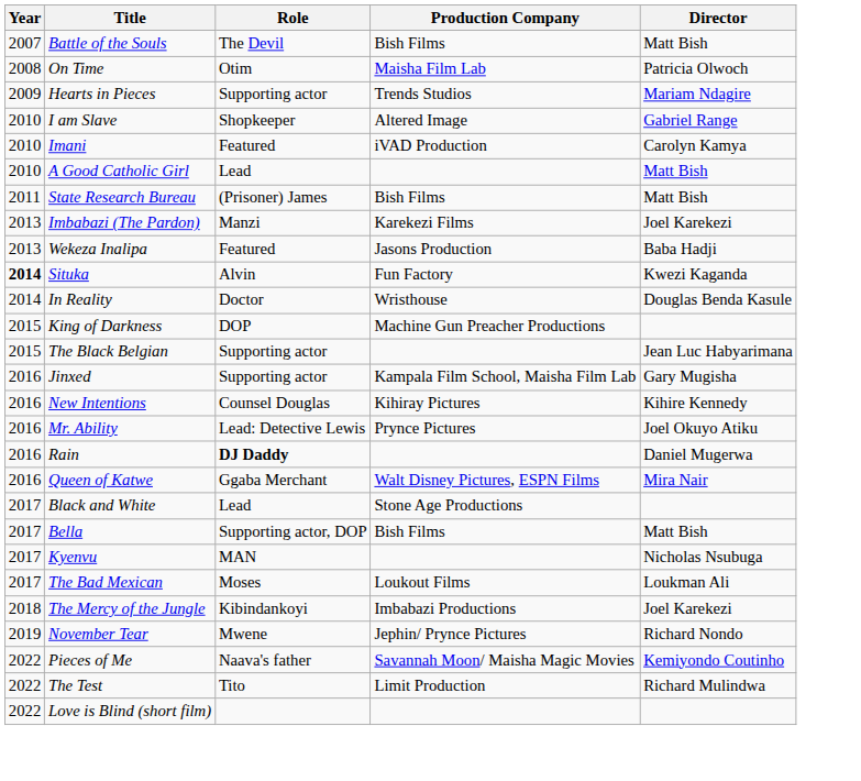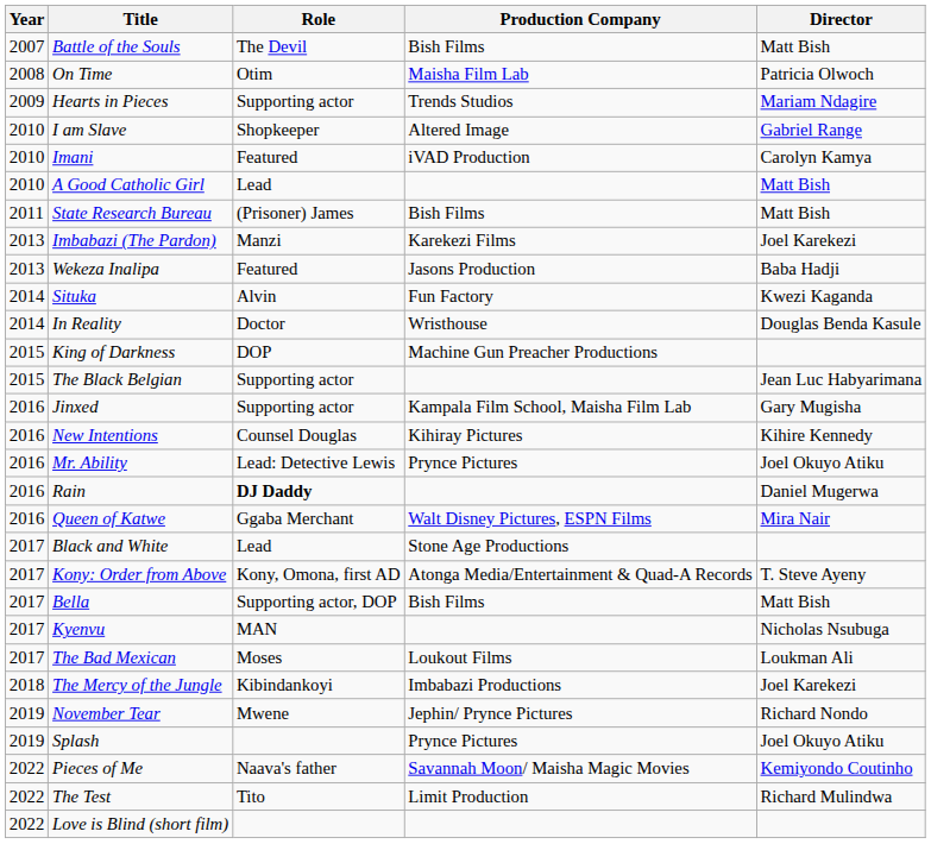 <table class="wikitable">
 <tr>
 <th>Year</th>
 <th>Title</th>
 <th>Role</th>
 <th>Production Company</th>
 <th>Director</th>
 </tr>
 <tr>
 <td>2007</td>
 <td><em><a href='#'>Battle of the Souls</a></em></td>
 <td>The <a href='#'>Devil</a></td>
 <td>Bish Films</td>
 <td>Matt Bish</td>
 </tr>
 <tr>
 <td>2008</td>
 <td><em>On Time</em></td>
 <td>Otim</td>
 <td><a href='#'>Maisha Film Lab</a></td>
 <td>Patricia Olwoch</td>
 </tr>
 <tr>
 <td>2009</td>
 <td><em>Hearts in Pieces</em></td>
 <td>Supporting actor</td>
 <td>Trends Studios</td>
 <td><a href='#'>Mariam Ndagire</a></td>
 </tr>
 <tr>
 <td>2010</td>
 <td><em>I am Slave</em></td>
 <td>Shopkeeper</td>
 <td>Altered Image</td>
 <td><a href='#'>Gabriel Range</a></td>
 </tr>
 <tr>
 <td>2010</td>
 <td><em><a href='#'>Imani</a></em></td>
 <td>Featured</td>
 <td>iVAD Production</td>
 <td>Carolyn Kamya</td>
 </tr>
 <tr>
 <td>2010</td>
 <td><em><a href='#'>A Good Catholic Girl</a></em></td>
 <td>Lead</td>
 <td></td>
 <td><a href='#'>Matt Bish</a></td>
 </tr>
 <tr>
 <td>2011</td>
 <td><em><a href='#'>State Research Bureau</a></em></td>
 <td>(Prisoner) James</td>
 <td>Bish Films</td>
 <td>Matt Bish</td>
 </tr>
 <tr>
 <td>2013</td>
 <td><em><a href='#'>Imbabazi (The Pardon)</a></em></td>
 <td>Manzi</td>
 <td>Karekezi Films</td>
 <td>Joel Karekezi</td>
 </tr>
 <tr>
 <td>2013</td>
 <td><em>Wekeza Inalipa</em></td>
 <td>Featured</td>
 <td>Jasons Production</td>
 <td>Baba Hadji</td>
 </tr>
 <tr>
-<td><strong>2014</strong></td>
+<td>2014</td>
 <td><em><a href='#'>Situka</a></em></td>
 <td>Alvin</td>
 <td>Fun Factory</td>
 <td>Kwezi Kaganda</td>
 </tr>
 <tr>
 <td>2014</td>
 <td><em>In Reality</em></td>
 <td>Doctor</td>
 <td>Wristhouse</td>
 <td>Douglas Benda Kasule</td>
 </tr>
 <tr>
 <td>2015</td>
 <td><em>King of Darkness</em></td>
 <td>DOP</td>
 <td>Machine Gun Preacher Productions</td>
 <td></td>
 </tr>
 <tr>
 <td>2015</td>
 <td><em>The Black Belgian</em></td>
 <td>Supporting actor</td>
 <td></td>
 <td>Jean Luc Habyarimana</td>
 </tr>
 <tr>
 <td>2016</td>
 <td><em>Jinxed</em></td>
 <td>Supporting actor</td>
 <td>Kampala Film School, Maisha Film Lab</td>
 <td>Gary Mugisha</td>
 </tr>
 <tr>
 <td>2016</td>
 <td><em><a href='#'>New Intentions</a></em></td>
 <td>Counsel Douglas</td>
 <td>Kihiray Pictures</td>
 <td>Kihire Kennedy</td>
 </tr>
 <tr>
 <td>2016</td>
 <td><em><a href='#'>Mr. Ability</a></em></td>
 <td>Lead: Detective Lewis</td>
 <td>Prynce Pictures</td>
 <td>Joel Okuyo Atiku</td>
 </tr>
 <tr>
 <td>2016</td>
 <td><em>Rain</em></td>
 <td><strong>DJ Daddy</strong></td>
 <td></td>
 <td>Daniel Mugerwa</td>
 </tr>
 <tr>
 <td>2016</td>
 <td><em><a href='#'>Queen of Katwe</a></em></td>
 <td>Ggaba Merchant</td>
 <td><a href='#'>Walt Disney Pictures</a>, <a href='#'>ESPN Films</a></td>
 <td><a href='#'>Mira Nair</a></td>
 </tr>
 <tr>
 <td>2017</td>
 <td><em>Black and White</em></td>
 <td>Lead</td>
 <td>Stone Age Productions</td>
 <td></td>
 </tr>
 <tr>
 <td>2017</td>
+<td><em><a href='#'>Kony: Order from Above</a></em></td>
+<td>Kony, Omona, first AD</td>
+<td>Atonga Media/Entertainment & Quad-A Records</td>
+<td>T. Steve Ayeny</td>
+</tr>
+<tr>
+<td>2017</td>
 <td><em><a href='#'>Bella</a></em></td>
 <td>Supporting actor, DOP</td>
 <td>Bish Films</td>
 <td>Matt Bish</td>
 </tr>
 <tr>
 <td>2017</td>
 <td><em><a href='#'>Kyenvu</a></em></td>
 <td>MAN</td>
 <td></td>
 <td>Nicholas Nsubuga</td>
 </tr>
 <tr>
 <td>2017</td>
 <td><em><a href='#'>The Bad Mexican</a></em></td>
 <td>Moses</td>
 <td>Loukout Films</td>
 <td>Loukman Ali</td>
 </tr>
 <tr>
 <td>2018</td>
 <td><em><a href='#'>The Mercy of the Jungle</a></em></td>
 <td>Kibindankoyi</td>
 <td>Imbabazi Productions</td>
 <td>Joel Karekezi</td>
 </tr>
 <tr>
 <td>2019</td>
 <td><em><a href='#'>November Tear</a></em></td>
 <td>Mwene</td>
 <td>Jephin/ Prynce Pictures</td>
 <td>Richard Nondo</td>
 </tr>
 <tr>
+<td>2019</td>
+<td><em>Splash</em></td>
+<td></td>
+<td>Prynce Pictures</td>
+<td>Joel Okuyo Atiku</td>
+</tr>
+<tr>
 <td>2022</td>
 <td><em>Pieces of Me</em></td>
 <td>Naava's father</td>
 <td><a href='#'>Savannah Moon</a>/ Maisha Magic Movies</td>
 <td><a href='#'>Kemiyondo Coutinho</a></td>
 </tr>
 <tr>
 <td>2022</td>
 <td><em>The Test</em></td>
 <td>Tito</td>
 <td>Limit Production</td>
 <td>Richard Mulindwa</td>
 </tr>
 <tr>
 <td>2022</td>
 <td><em>Love is Blind (short film)</em></td>
 <td></td>
 <td></td>
 <td></td>
 </tr>
 </table>
